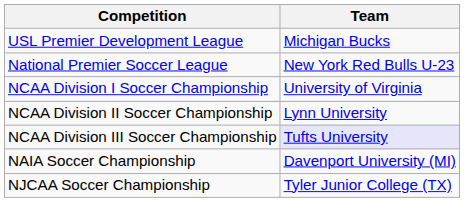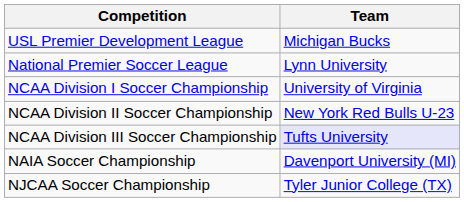 <table class="wikitable">
 <tr>
 <th>Competition</th>
 <th>Team</th>
 </tr>
 <tr>
 <td><a href='#'>USL Premier Development League</a></td>
 <td><a href='#'>Michigan Bucks</a></td>
 </tr>
 <tr>
 <td><a href='#'>National Premier Soccer League</a></td>
-<td><a href='#'>New York Red Bulls U-23</a></td>
+<td><a href='#'>Lynn University</a></td>
 </tr>
 <tr>
 <td><a href='#'>NCAA Division I Soccer Championship</a></td>
 <td><a href='#'>University of Virginia</a></td>
 </tr>
 <tr>
 <td>NCAA Division II Soccer Championship</td>
-<td><a href='#'>Lynn University</a></td>
+<td><a href='#'>New York Red Bulls U-23</a></td>
 </tr>
 <tr>
 <td>NCAA Division III Soccer Championship</td>
 <td style="background: lavender;"><a href='#'>Tufts University</a></td>
 </tr>
 <tr>
 <td>NAIA Soccer Championship</td>
 <td><a href='#'>Davenport University (MI)</a></td>
 </tr>
 <tr>
 <td>NJCAA Soccer Championship</td>
 <td><a href='#'>Tyler Junior College (TX)</a></td>
 </tr>
 </table>
